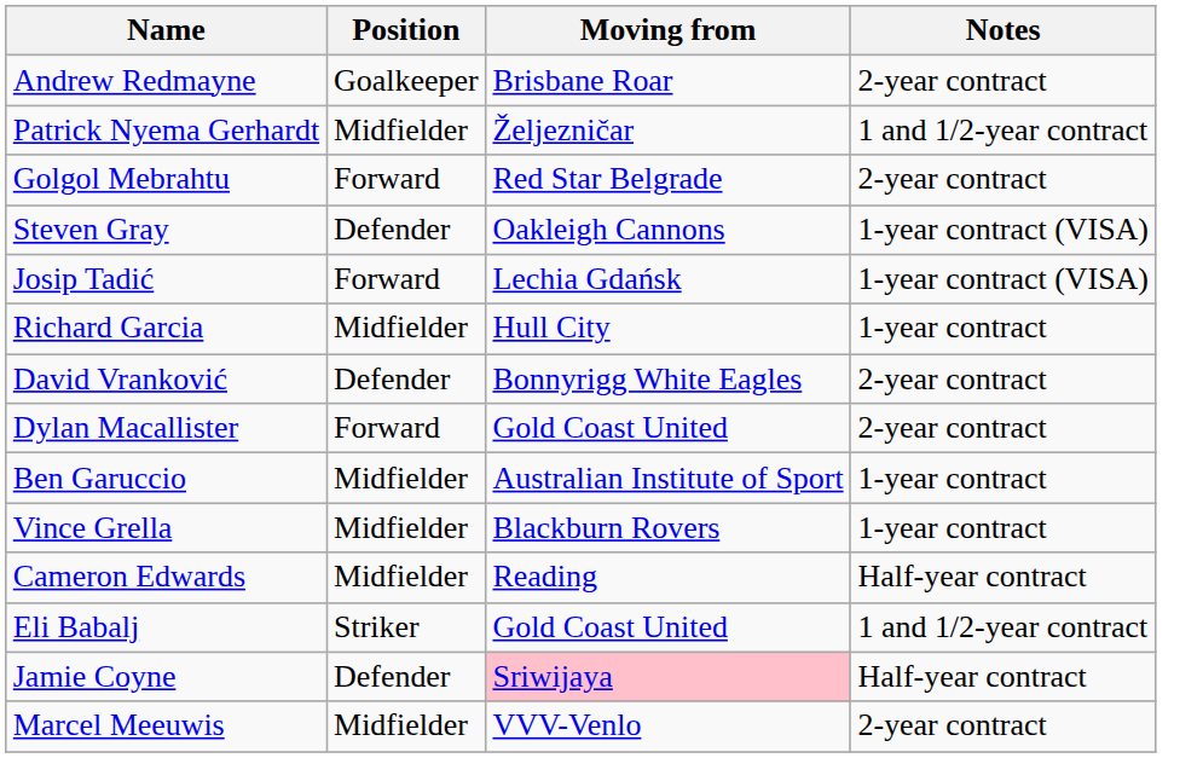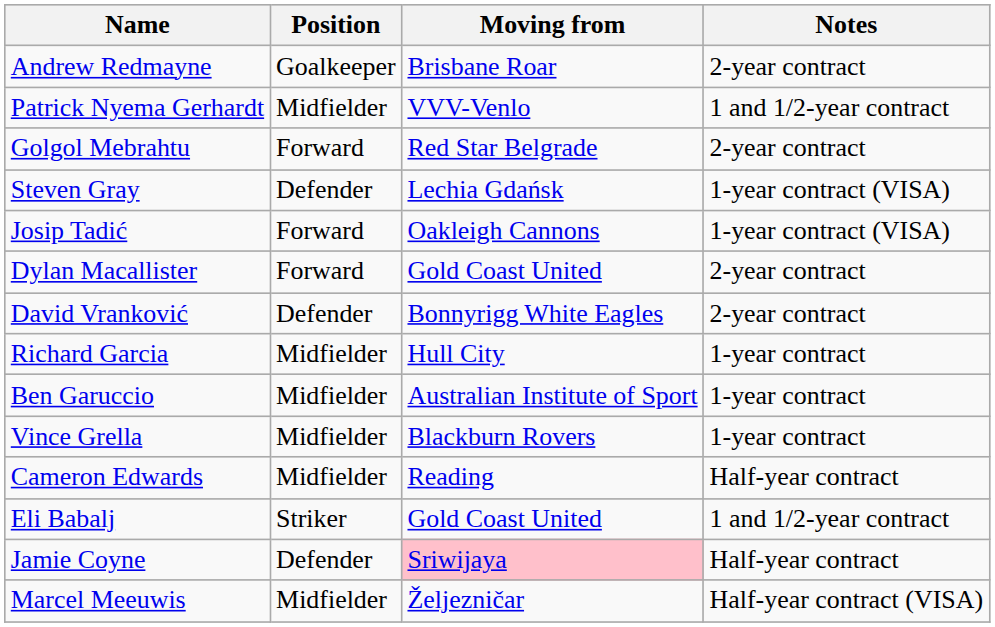 <table class="wikitable">
 <tr>
 <th>Name</th>
 <th>Position</th>
 <th>Moving from</th>
 <th>Notes</th>
 </tr>
 <tr>
 <td> <a href='#'>Andrew Redmayne</a></td>
 <td>Goalkeeper</td>
 <td> <a href='#'>Brisbane Roar</a></td>
 <td>2-year contract</td>
 </tr>
 <tr>
 <td> <a href='#'>Patrick Nyema Gerhardt</a></td>
 <td>Midfielder</td>
-<td> <a href='#'>Željezničar</a></td>
+<td> <a href='#'>VVV-Venlo</a></td>
 <td>1 and 1/2-year contract</td>
 </tr>
 <tr>
 <td> <a href='#'>Golgol Mebrahtu</a></td>
 <td>Forward</td>
 <td> <a href='#'>Red Star Belgrade</a></td>
 <td>2-year contract</td>
 </tr>
 <tr>
 <td> <a href='#'>Steven Gray</a></td>
 <td>Defender</td>
-<td> <a href='#'>Oakleigh Cannons</a></td>
+<td> <a href='#'>Lechia Gdańsk</a></td>
 <td>1-year contract (VISA)</td>
 </tr>
 <tr>
 <td> <a href='#'>Josip Tadić</a></td>
 <td>Forward</td>
-<td> <a href='#'>Lechia Gdańsk</a></td>
+<td> <a href='#'>Oakleigh Cannons</a></td>
 <td>1-year contract (VISA) </td>
 </tr>
 <tr>
-<td> <a href='#'>Richard Garcia</a></td>
-<td>Midfielder</td>
-<td> <a href='#'>Hull City</a></td>
-<td>1-year contract</td>
+<td> <a href='#'>Dylan Macallister</a></td>
+<td>Forward</td>
+<td> <a href='#'>Gold Coast United</a></td>
+<td>2-year contract</td>
 </tr>
 <tr>
 <td> <a href='#'>David Vranković</a></td>
 <td>Defender</td>
 <td> <a href='#'>Bonnyrigg White Eagles</a></td>
 <td>2-year contract</td>
 </tr>
 <tr>
-<td> <a href='#'>Dylan Macallister</a></td>
-<td>Forward</td>
-<td> <a href='#'>Gold Coast United</a></td>
-<td>2-year contract</td>
+<td> <a href='#'>Richard Garcia</a></td>
+<td>Midfielder</td>
+<td> <a href='#'>Hull City</a></td>
+<td>1-year contract</td>
 </tr>
 <tr>
 <td> <a href='#'>Ben Garuccio</a></td>
 <td>Midfielder</td>
 <td> <a href='#'>Australian Institute of Sport</a></td>
 <td>1-year contract</td>
 </tr>
 <tr>
 <td> <a href='#'>Vince Grella</a></td>
 <td>Midfielder</td>
 <td> <a href='#'>Blackburn Rovers</a></td>
 <td>1-year contract</td>
 </tr>
 <tr>
 <td> <a href='#'>Cameron Edwards</a></td>
 <td>Midfielder</td>
 <td> <a href='#'>Reading</a></td>
 <td>Half-year contract</td>
 </tr>
 <tr>
 <td> <a href='#'>Eli Babalj</a></td>
 <td>Striker</td>
 <td> <a href='#'>Gold Coast United</a></td>
 <td>1 and 1/2-year contract</td>
 </tr>
 <tr>
 <td> <a href='#'>Jamie Coyne</a></td>
 <td>Defender</td>
 <td style="background: pink;"> <a href='#'>Sriwijaya</a></td>
 <td>Half-year contract</td>
 </tr>
 <tr>
 <td> <a href='#'>Marcel Meeuwis</a></td>
 <td>Midfielder</td>
-<td> <a href='#'>VVV-Venlo</a></td>
-<td>2-year contract</td>
+<td> <a href='#'>Željezničar</a></td>
+<td>Half-year contract (VISA)</td>
 </tr>
 </table>
